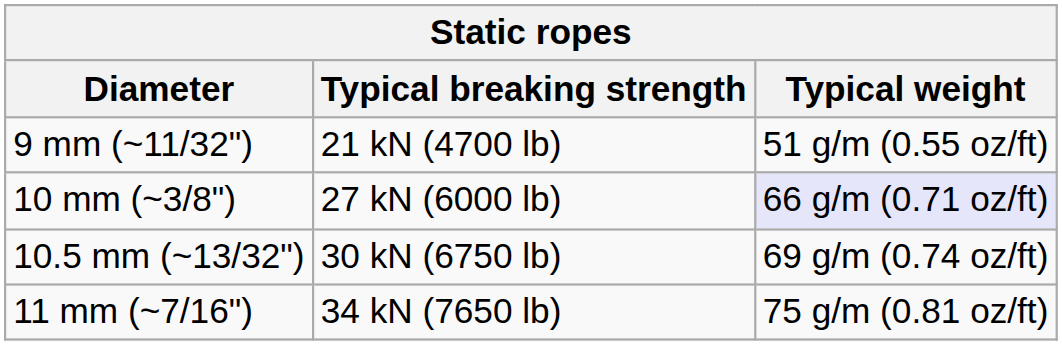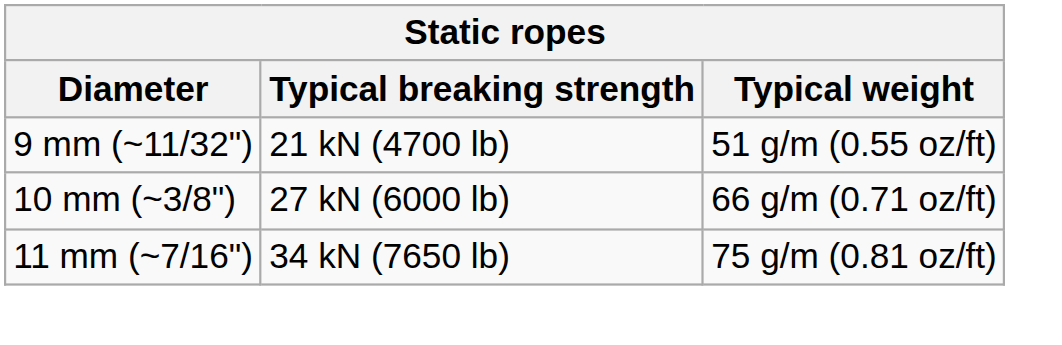 <table class="wikitable">
 <tr>
 <th colspan=3>Static ropes</th>
 </tr>
 <tr>
 <th>Diameter</th>
 <th>Typical breaking strength</th>
 <th>Typical weight</th>
 </tr>
 <tr>
 <td>9 mm (~11/32")</td>
 <td>21 kN (4700 lb)</td>
 <td>51 g/m (0.55 oz/ft)</td>
 </tr>
 <tr>
 <td>10 mm (~3/8")</td>
 <td>27 kN (6000 lb)</td>
-<td style="background: lavender;">66 g/m (0.71 oz/ft)</td>
-</tr>
-<tr>
-<td>10.5 mm (~13/32")</td>
-<td>30 kN (6750 lb)</td>
-<td>69 g/m (0.74 oz/ft)</td>
+<td>66 g/m (0.71 oz/ft)</td>
 </tr>
 <tr>
 <td>11 mm  (~7/16")</td>
 <td>34 kN (7650 lb)</td>
 <td>75 g/m (0.81 oz/ft)</td>
 </tr>
 </table>
